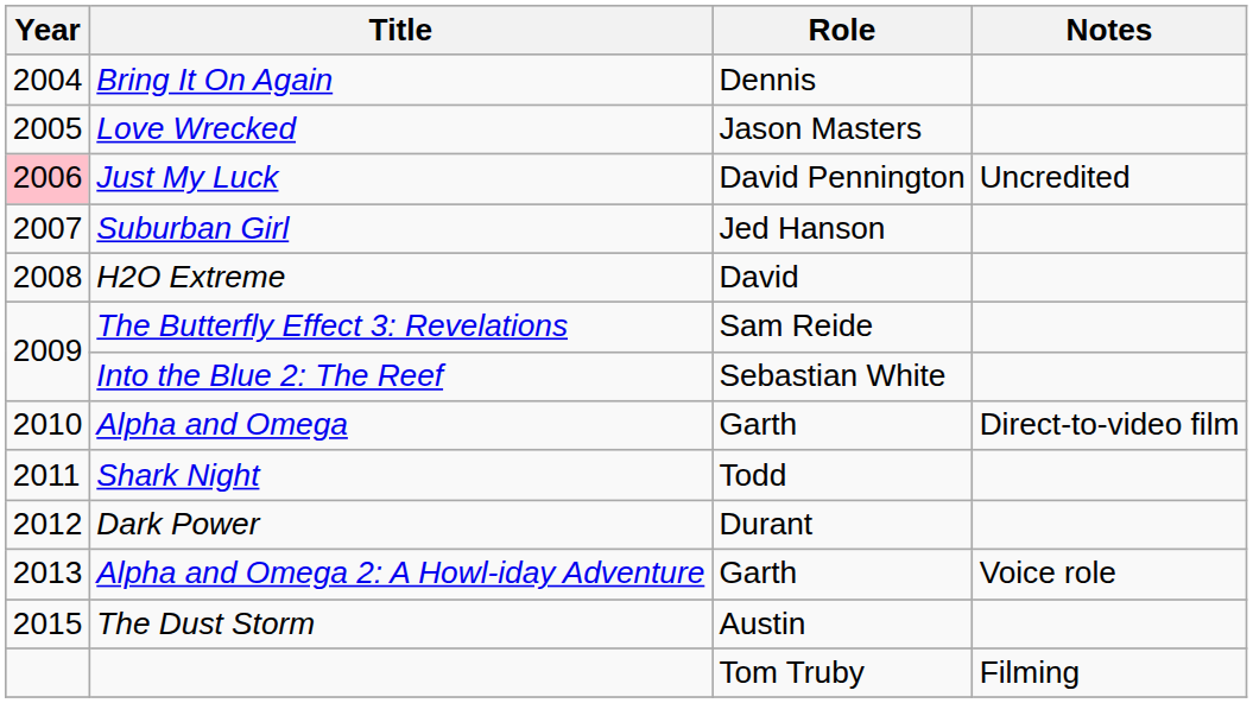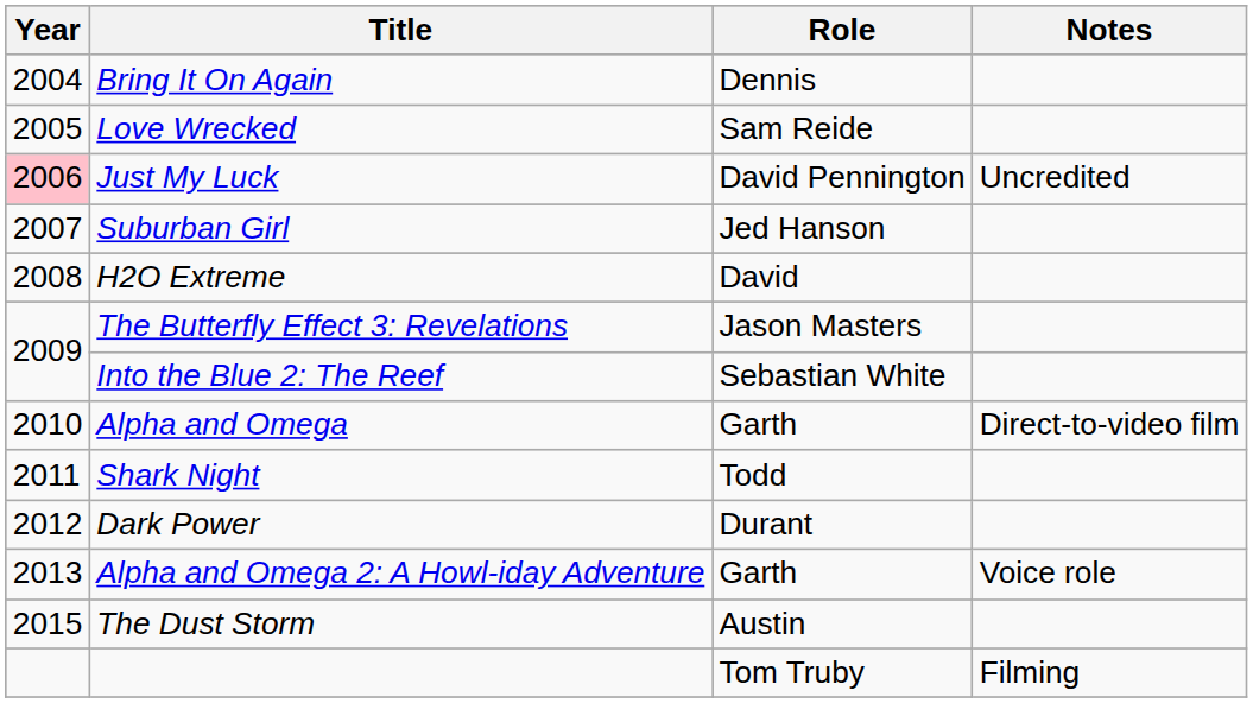 <table class="wikitable sortable">
 <tr>
 <th>Year</th>
 <th>Title</th>
 <th>Role</th>
 <th class="unsortable">Notes</th>
 </tr>
 <tr>
 <td>2004</td>
 <td><em><a href='#'>Bring It On Again</a></em></td>
 <td>Dennis</td>
 <td></td>
 </tr>
 <tr>
 <td>2005</td>
 <td><em><a href='#'>Love Wrecked</a></em></td>
-<td>Jason Masters</td>
+<td>Sam Reide</td>
 <td></td>
 </tr>
 <tr>
 <td style="background: pink;">2006</td>
 <td><em><a href='#'>Just My Luck</a></em></td>
 <td>David Pennington</td>
 <td>Uncredited</td>
 </tr>
 <tr>
 <td>2007</td>
 <td><em><a href='#'>Suburban Girl</a></em></td>
 <td>Jed Hanson</td>
 <td></td>
 </tr>
 <tr>
 <td>2008</td>
 <td><em>H2O Extreme</em></td>
 <td>David</td>
 <td></td>
 </tr>
 <tr>
 <td rowspan="2">2009</td>
 <td><em><a href='#'>The Butterfly Effect 3: Revelations</a></em></td>
-<td>Sam Reide</td>
+<td>Jason Masters</td>
 <td></td>
 </tr>
 <tr>
 <td><em><a href='#'>Into the Blue 2: The Reef</a></em></td>
 <td>Sebastian White</td>
 <td></td>
 </tr>
 <tr>
 <td>2010</td>
 <td><em><a href='#'>Alpha and Omega</a></em></td>
 <td>Garth</td>
 <td>Direct-to-video film</td>
 </tr>
 <tr>
 <td>2011</td>
 <td><em><a href='#'>Shark Night</a></em></td>
 <td>Todd</td>
 <td></td>
 </tr>
 <tr>
 <td>2012</td>
 <td><em>Dark Power</em></td>
 <td>Durant</td>
 <td></td>
 </tr>
 <tr>
 <td>2013</td>
 <td><em><a href='#'>Alpha and Omega 2: A Howl-iday Adventure</a></em></td>
 <td>Garth</td>
 <td>Voice role</td>
 </tr>
 <tr>
 <td>2015</td>
 <td><em>The Dust Storm</em></td>
 <td>Austin</td>
 <td></td>
 </tr>
 <tr>
 <td></td>
 <td></td>
 <td>Tom Truby</td>
 <td>Filming</td>
 </tr>
 </table>
